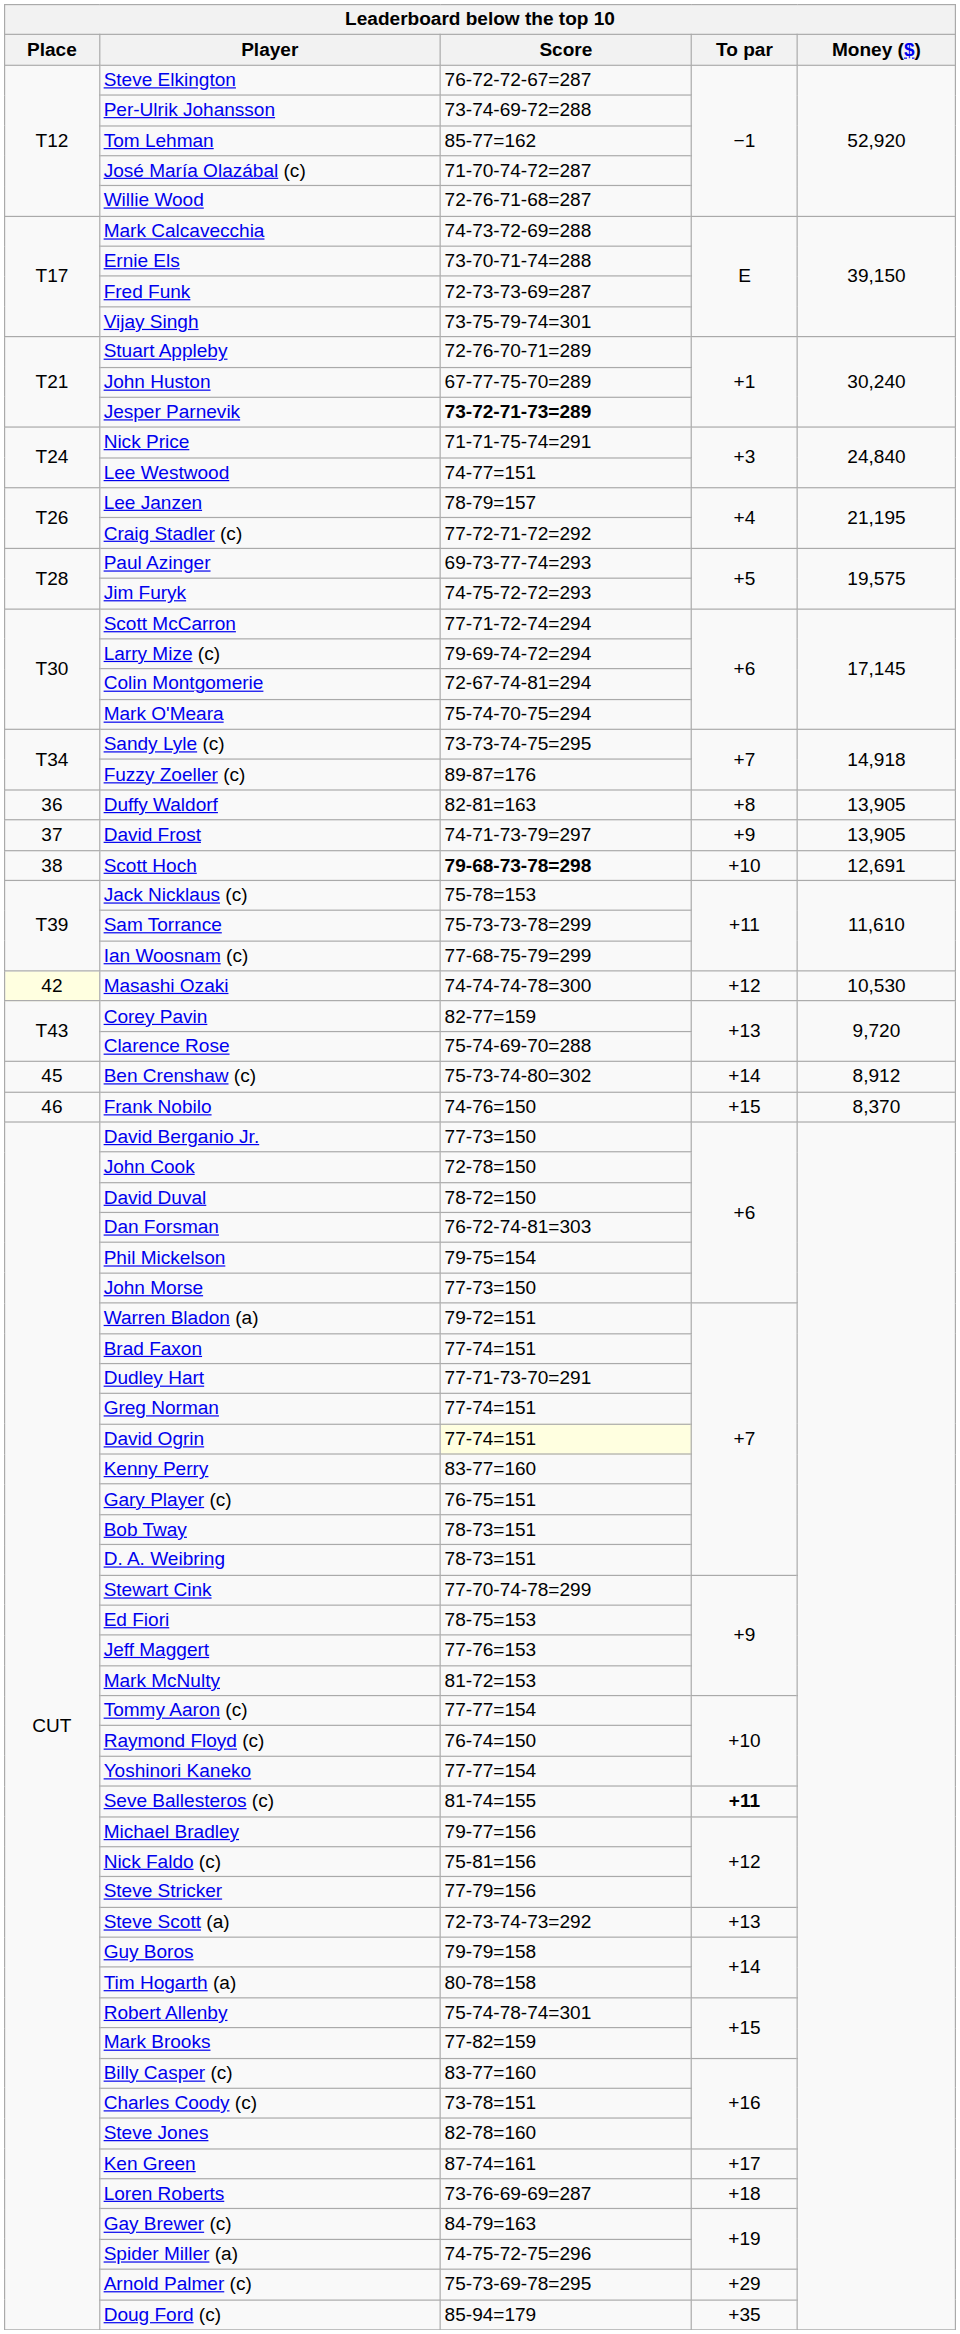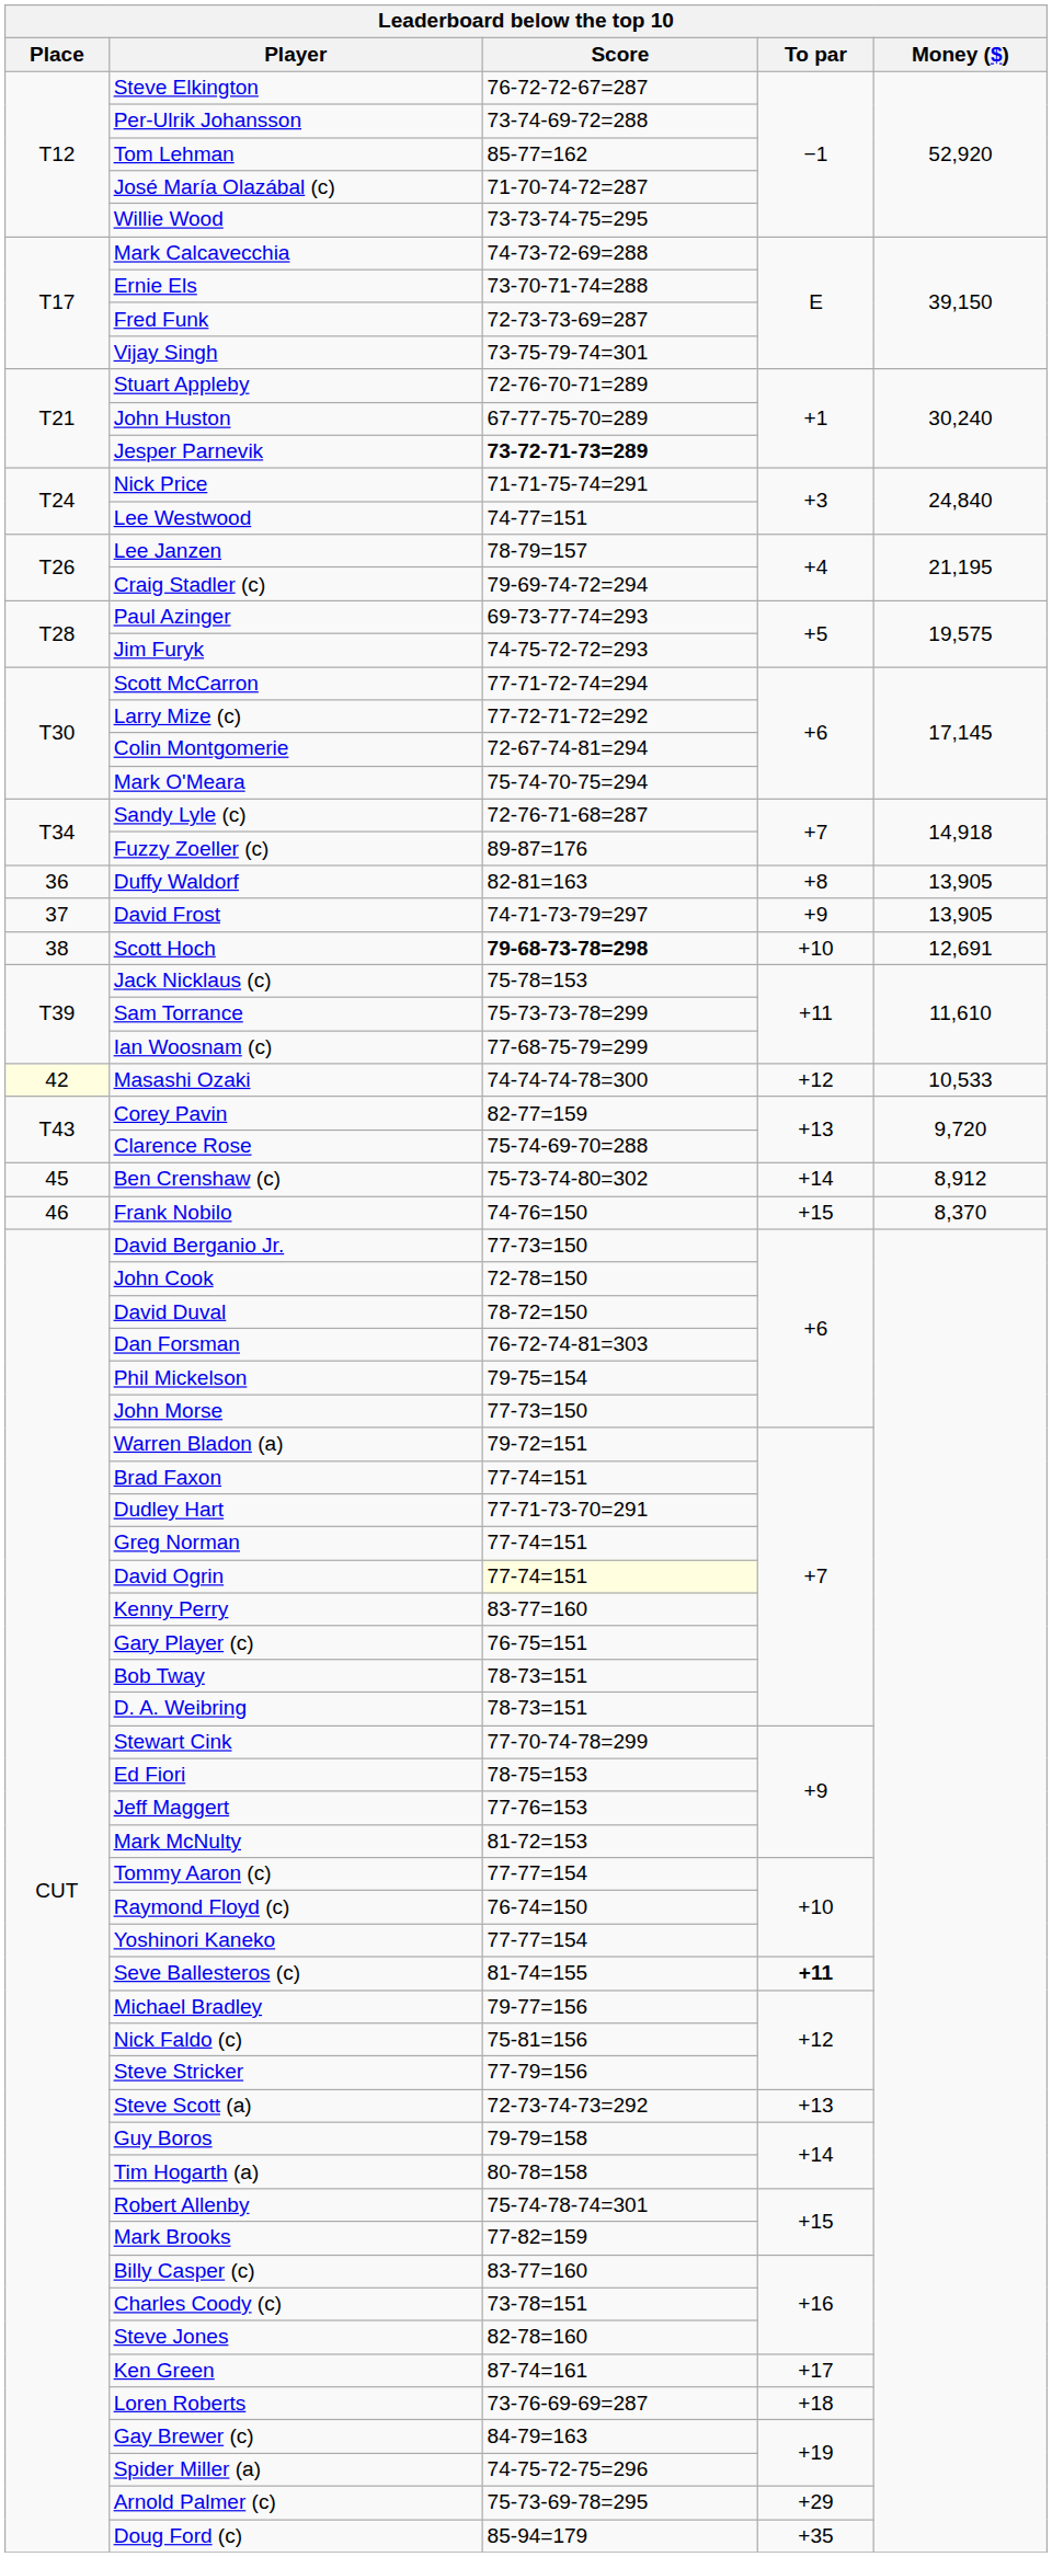 <table class="collapsible collapsed wikitable" style="width:50em;margin-top:-1px;">
 <tr>
 <th scope="col" colspan="6">Leaderboard below the top 10</th>
 </tr>
 <tr>
 <th>Place</th>
 <th>Player</th>
 <th>Score</th>
 <th>To par</th>
 <th>Money (<a href='#'>$</a>)</th>
 </tr>
 <tr>
 <td rowspan=5 align=center>T12</td>
 <td> <a href='#'>Steve Elkington</a></td>
 <td>76-72-72-67=287</td>
 <td rowspan=5 align=center>−1</td>
 <td rowspan=5 align=center>52,920</td>
 </tr>
 <tr>
 <td> <a href='#'>Per-Ulrik Johansson</a></td>
 <td>73-74-69-72=288</td>
 </tr>
 <tr>
 <td> <a href='#'>Tom Lehman</a></td>
 <td>85-77=162</td>
 </tr>
 <tr>
 <td> <a href='#'>José María Olazábal</a> (c)</td>
 <td>71-70-74-72=287</td>
 </tr>
 <tr>
 <td> <a href='#'>Willie Wood</a></td>
-<td>72-76-71-68=287</td>
+<td>73-73-74-75=295</td>
 </tr>
 <tr>
 <td rowspan=4 align=center>T17</td>
 <td> <a href='#'>Mark Calcavecchia</a></td>
 <td>74-73-72-69=288</td>
 <td rowspan=4 align=center>E</td>
 <td rowspan=4 align=center>39,150</td>
 </tr>
 <tr>
 <td> <a href='#'>Ernie Els</a></td>
 <td>73-70-71-74=288</td>
 </tr>
 <tr>
 <td> <a href='#'>Fred Funk</a></td>
 <td>72-73-73-69=287</td>
 </tr>
 <tr>
 <td> <a href='#'>Vijay Singh</a></td>
 <td>73-75-79-74=301</td>
 </tr>
 <tr>
 <td rowspan=3 align=center>T21</td>
 <td> <a href='#'>Stuart Appleby</a></td>
 <td>72-76-70-71=289</td>
 <td rowspan=3 align=center>+1</td>
 <td rowspan=3 align=center>30,240</td>
 </tr>
 <tr>
 <td> <a href='#'>John Huston</a></td>
 <td>67-77-75-70=289</td>
 </tr>
 <tr>
 <td> <a href='#'>Jesper Parnevik</a></td>
 <td><strong>73-72-71-73=289</strong></td>
 </tr>
 <tr>
 <td rowspan=2 align=center>T24</td>
 <td> <a href='#'>Nick Price</a></td>
 <td>71-71-75-74=291</td>
 <td rowspan=2 align=center>+3</td>
 <td rowspan=2 align=center>24,840</td>
 </tr>
 <tr>
 <td> <a href='#'>Lee Westwood</a></td>
 <td>74-77=151</td>
 </tr>
 <tr>
 <td rowspan=2 align=center>T26</td>
 <td> <a href='#'>Lee Janzen</a></td>
 <td>78-79=157</td>
 <td rowspan=2 align=center>+4</td>
 <td rowspan=2 align=center>21,195</td>
 </tr>
 <tr>
 <td> <a href='#'>Craig Stadler</a> (c)</td>
-<td>77-72-71-72=292</td>
+<td>79-69-74-72=294</td>
 </tr>
 <tr>
 <td rowspan=2 align=center>T28</td>
 <td> <a href='#'>Paul Azinger</a></td>
 <td>69-73-77-74=293</td>
 <td rowspan=2 align=center>+5</td>
 <td rowspan=2 align=center>19,575</td>
 </tr>
 <tr>
 <td> <a href='#'>Jim Furyk</a></td>
 <td>74-75-72-72=293</td>
 </tr>
 <tr>
 <td rowspan=4 align=center>T30</td>
 <td> <a href='#'>Scott McCarron</a></td>
 <td>77-71-72-74=294</td>
 <td rowspan=4 align=center>+6</td>
 <td rowspan=4 align=center>17,145</td>
 </tr>
 <tr>
 <td> <a href='#'>Larry Mize</a> (c)</td>
-<td>79-69-74-72=294</td>
+<td>77-72-71-72=292</td>
 </tr>
 <tr>
 <td> <a href='#'>Colin Montgomerie</a></td>
 <td>72-67-74-81=294</td>
 </tr>
 <tr>
 <td> <a href='#'>Mark O'Meara</a></td>
 <td>75-74-70-75=294</td>
 </tr>
 <tr>
 <td rowspan=2 align=center>T34</td>
 <td> <a href='#'>Sandy Lyle</a> (c)</td>
-<td>73-73-74-75=295</td>
+<td>72-76-71-68=287</td>
 <td rowspan=2 align=center>+7</td>
 <td rowspan=2 align=center>14,918</td>
 </tr>
 <tr>
 <td> <a href='#'>Fuzzy Zoeller</a> (c)</td>
 <td>89-87=176</td>
 </tr>
 <tr>
 <td align=center>36</td>
 <td> <a href='#'>Duffy Waldorf</a></td>
 <td>82-81=163</td>
 <td align=center>+8</td>
 <td align=center>13,905</td>
 </tr>
 <tr>
 <td align=center>37</td>
 <td> <a href='#'>David Frost</a></td>
 <td>74-71-73-79=297</td>
 <td align=center>+9</td>
 <td align=center>13,905</td>
 </tr>
 <tr>
 <td align=center>38</td>
 <td> <a href='#'>Scott Hoch</a></td>
 <td><strong>79-68-73-78=298</strong></td>
 <td align=center>+10</td>
 <td align=center>12,691</td>
 </tr>
 <tr>
 <td rowspan=3 align=center>T39</td>
 <td> <a href='#'>Jack Nicklaus</a> (c)</td>
 <td>75-78=153</td>
 <td rowspan=3 align=center>+11</td>
 <td rowspan=3 align=center>11,610</td>
 </tr>
 <tr>
 <td> <a href='#'>Sam Torrance</a></td>
 <td>75-73-73-78=299</td>
 </tr>
 <tr>
 <td> <a href='#'>Ian Woosnam</a> (c)</td>
 <td>77-68-75-79=299</td>
 </tr>
 <tr>
 <td align=center style="background: lightyellow;">42</td>
 <td> <a href='#'>Masashi Ozaki</a></td>
 <td>74-74-74-78=300</td>
 <td align=center>+12</td>
-<td align=center>10,530</td>
+<td align=center>10,533</td>
 </tr>
 <tr>
 <td rowspan=2 align=center>T43</td>
 <td> <a href='#'>Corey Pavin</a></td>
 <td>82-77=159</td>
 <td rowspan=2 align=center>+13</td>
 <td rowspan=2 align=center>9,720</td>
 </tr>
 <tr>
 <td> <a href='#'>Clarence Rose</a></td>
 <td>75-74-69-70=288</td>
 </tr>
 <tr>
 <td align=center>45</td>
 <td> <a href='#'>Ben Crenshaw</a> (c)</td>
 <td>75-73-74-80=302</td>
 <td align=center>+14</td>
 <td align=center>8,912</td>
 </tr>
 <tr>
 <td align=center>46</td>
 <td> <a href='#'>Frank Nobilo</a></td>
 <td>74-76=150</td>
 <td align=center>+15</td>
 <td align=center>8,370</td>
 </tr>
 <tr>
 <td rowspan=40 align=center>CUT</td>
 <td> <a href='#'>David Berganio Jr.</a></td>
 <td>77-73=150</td>
 <td rowspan=6 align=center>+6</td>
 <td rowspan=40 align=center></td>
 </tr>
 <tr>
 <td> <a href='#'>John Cook</a></td>
 <td>72-78=150</td>
 </tr>
 <tr>
 <td> <a href='#'>David Duval</a></td>
 <td>78-72=150</td>
 </tr>
 <tr>
 <td> <a href='#'>Dan Forsman</a></td>
 <td>76-72-74-81=303</td>
 </tr>
 <tr>
 <td> <a href='#'>Phil Mickelson</a></td>
 <td>79-75=154</td>
 </tr>
 <tr>
 <td> <a href='#'>John Morse</a></td>
 <td>77-73=150</td>
 </tr>
 <tr>
 <td> <a href='#'>Warren Bladon</a> (a)</td>
 <td>79-72=151</td>
 <td rowspan=9 align=center>+7</td>
 </tr>
 <tr>
 <td> <a href='#'>Brad Faxon</a></td>
 <td>77-74=151</td>
 </tr>
 <tr>
 <td> <a href='#'>Dudley Hart</a></td>
 <td>77-71-73-70=291</td>
 </tr>
 <tr>
 <td> <a href='#'>Greg Norman</a></td>
 <td>77-74=151</td>
 </tr>
 <tr>
 <td> <a href='#'>David Ogrin</a></td>
 <td style="background: lightyellow;">77-74=151</td>
 </tr>
 <tr>
 <td> <a href='#'>Kenny Perry</a></td>
 <td>83-77=160</td>
 </tr>
 <tr>
 <td> <a href='#'>Gary Player</a> (c)</td>
 <td>76-75=151</td>
 </tr>
 <tr>
 <td> <a href='#'>Bob Tway</a></td>
 <td>78-73=151</td>
 </tr>
 <tr>
 <td> <a href='#'>D. A. Weibring</a></td>
 <td>78-73=151</td>
 </tr>
 <tr>
 <td> <a href='#'>Stewart Cink</a></td>
 <td>77-70-74-78=299</td>
 <td rowspan=4 align=center>+9</td>
 </tr>
 <tr>
 <td> <a href='#'>Ed Fiori</a></td>
 <td>78-75=153</td>
 </tr>
 <tr>
 <td> <a href='#'>Jeff Maggert</a></td>
 <td>77-76=153</td>
 </tr>
 <tr>
 <td> <a href='#'>Mark McNulty</a></td>
 <td>81-72=153</td>
 </tr>
 <tr>
 <td> <a href='#'>Tommy Aaron</a> (c)</td>
 <td>77-77=154</td>
 <td rowspan=3 align=center>+10</td>
 </tr>
 <tr>
 <td> <a href='#'>Raymond Floyd</a> (c)</td>
 <td>76-74=150</td>
 </tr>
 <tr>
 <td> <a href='#'>Yoshinori Kaneko</a></td>
 <td>77-77=154</td>
 </tr>
 <tr>
 <td> <a href='#'>Seve Ballesteros</a> (c)</td>
 <td>81-74=155</td>
 <td align=center><strong>+11</strong></td>
 </tr>
 <tr>
 <td> <a href='#'>Michael Bradley</a></td>
 <td>79-77=156</td>
 <td rowspan=3 align=center>+12</td>
 </tr>
 <tr>
 <td> <a href='#'>Nick Faldo</a> (c)</td>
 <td>75-81=156</td>
 </tr>
 <tr>
 <td> <a href='#'>Steve Stricker</a></td>
 <td>77-79=156</td>
 </tr>
 <tr>
 <td> <a href='#'>Steve Scott</a> (a)</td>
 <td>72-73-74-73=292</td>
 <td align=center>+13</td>
 </tr>
 <tr>
 <td> <a href='#'>Guy Boros</a></td>
 <td>79-79=158</td>
 <td rowspan=2 align=center>+14</td>
 </tr>
 <tr>
 <td> <a href='#'>Tim Hogarth</a> (a)</td>
 <td>80-78=158</td>
 </tr>
 <tr>
 <td> <a href='#'>Robert Allenby</a></td>
 <td>75-74-78-74=301</td>
 <td rowspan=2 align=center>+15</td>
 </tr>
 <tr>
 <td> <a href='#'>Mark Brooks</a></td>
 <td>77-82=159</td>
 </tr>
 <tr>
 <td> <a href='#'>Billy Casper</a> (c)</td>
 <td>83-77=160</td>
 <td rowspan=3 align=center>+16</td>
 </tr>
 <tr>
 <td> <a href='#'>Charles Coody</a> (c)</td>
 <td>73-78=151</td>
 </tr>
 <tr>
 <td> <a href='#'>Steve Jones</a></td>
 <td>82-78=160</td>
 </tr>
 <tr>
 <td> <a href='#'>Ken Green</a></td>
 <td>87-74=161</td>
 <td align=center>+17</td>
 </tr>
 <tr>
 <td> <a href='#'>Loren Roberts</a></td>
 <td>73-76-69-69=287</td>
 <td align=center>+18</td>
 </tr>
 <tr>
 <td> <a href='#'>Gay Brewer</a> (c)</td>
 <td>84-79=163</td>
 <td rowspan=2 align=center>+19</td>
 </tr>
 <tr>
 <td> <a href='#'>Spider Miller</a> (a)</td>
 <td>74-75-72-75=296</td>
 </tr>
 <tr>
 <td> <a href='#'>Arnold Palmer</a> (c)</td>
 <td>75-73-69-78=295</td>
 <td align=center>+29</td>
 </tr>
 <tr>
 <td> <a href='#'>Doug Ford</a> (c)</td>
 <td>85-94=179</td>
 <td align=center>+35</td>
 </tr>
 </table>
